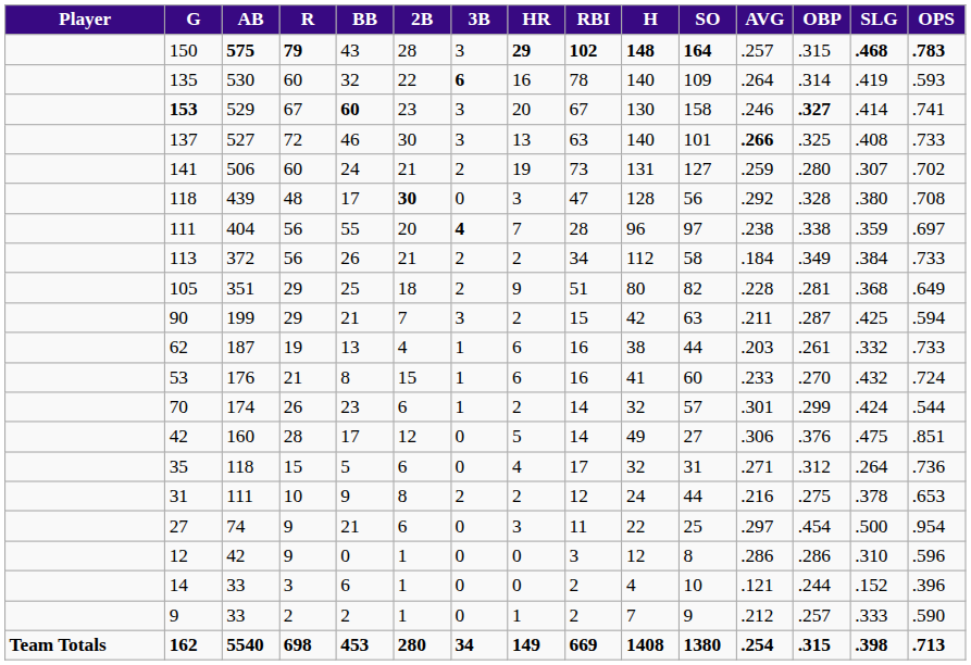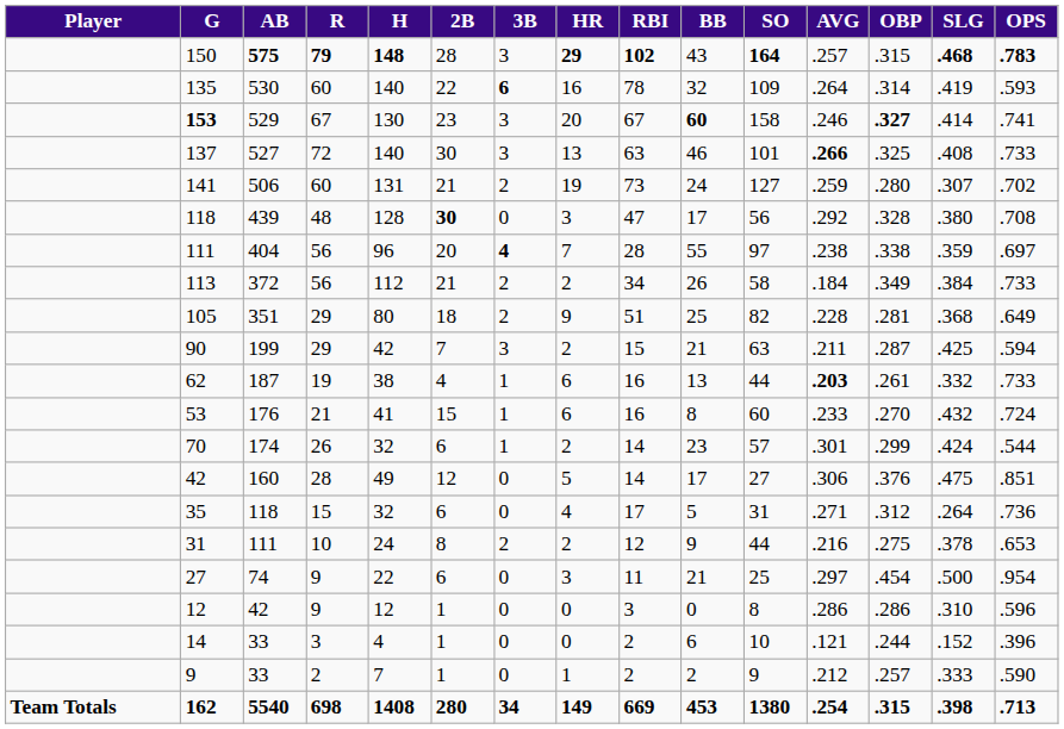 <table class="wikitable sortable">
 <tr>
 <th style="background:#380982; color:#FFF; width:14%;">Player</th>
 <th style="background:#380982; color:#FFF; width:5%;">G</th>
 <th style="background:#380982; color:#FFF; width:5%;">AB</th>
 <th style="background:#380982; color:#FFF; width:5%;">R</th>
-<th style="background:#380982; color:#FFF; width:5%;">BB</th>
+<th style="background:#380982; color:#FFF; width:5%;">H</th>
 <th style="background:#380982; color:#FFF; width:5%;">2B</th>
 <th style="background:#380982; color:#FFF; width:5%;">3B</th>
 <th style="background:#380982; color:#FFF; width:5%;">HR</th>
 <th style="background:#380982; color:#FFF; width:5%;">RBI</th>
-<th style="background:#380982; color:#FFF; width:5%;">H</th>
+<th style="background:#380982; color:#FFF; width:5%;">BB</th>
 <th style="background:#380982; color:#FFF; width:5%;">SO</th>
 <th style="background:#380982; color:#FFF; width:5%;">AVG</th>
 <th style="background:#380982; color:#FFF; width:5%;">OBP</th>
 <th style="background:#380982; color:#FFF; width:5%;">SLG</th>
 <th style="background:#380982; color:#FFF; width:5%;">OPS</th>
 </tr>
 <tr>
 <td></td>
 <td>150</td>
 <td><strong>575</strong></td>
 <td><strong>79</strong></td>
-<td>43</td>
+<td><strong>148</strong></td>
 <td>28</td>
 <td>3</td>
 <td><strong>29</strong></td>
 <td><strong>102</strong></td>
-<td><strong>148</strong></td>
+<td>43</td>
 <td><strong>164</strong></td>
 <td>.257</td>
 <td>.315</td>
 <td><strong>.468</strong></td>
 <td><strong>.783</strong></td>
 </tr>
 <tr>
 <td></td>
 <td>135</td>
 <td>530</td>
 <td>60</td>
-<td>32</td>
+<td>140</td>
 <td>22</td>
 <td><strong>6</strong></td>
 <td>16</td>
 <td>78</td>
-<td>140</td>
+<td>32</td>
 <td>109</td>
 <td>.264</td>
 <td>.314</td>
 <td>.419</td>
 <td>.593</td>
 </tr>
 <tr>
 <td></td>
 <td><strong>153</strong></td>
 <td>529</td>
 <td>67</td>
-<td><strong>60</strong></td>
+<td>130</td>
 <td>23</td>
 <td>3</td>
 <td>20</td>
 <td>67</td>
-<td>130</td>
+<td><strong>60</strong></td>
 <td>158</td>
 <td>.246</td>
 <td><strong>.327</strong></td>
 <td>.414</td>
 <td>.741</td>
 </tr>
 <tr>
 <td></td>
 <td>137</td>
 <td>527</td>
 <td>72</td>
-<td>46</td>
+<td>140</td>
 <td>30</td>
 <td>3</td>
 <td>13</td>
 <td>63</td>
-<td>140</td>
+<td>46</td>
 <td>101</td>
 <td><strong>.266</strong></td>
 <td>.325</td>
 <td>.408</td>
 <td>.733</td>
 </tr>
 <tr>
 <td></td>
 <td>141</td>
 <td>506</td>
 <td>60</td>
-<td>24</td>
+<td>131</td>
 <td>21</td>
 <td>2</td>
 <td>19</td>
 <td>73</td>
-<td>131</td>
+<td>24</td>
 <td>127</td>
 <td>.259</td>
 <td>.280</td>
 <td>.307</td>
 <td>.702</td>
 </tr>
 <tr>
 <td></td>
 <td>118</td>
 <td>439</td>
 <td>48</td>
-<td>17</td>
+<td>128</td>
 <td><strong>30</strong></td>
 <td>0</td>
 <td>3</td>
 <td>47</td>
-<td>128</td>
+<td>17</td>
 <td>56</td>
 <td>.292</td>
 <td>.328</td>
 <td>.380</td>
 <td>.708</td>
 </tr>
 <tr>
 <td></td>
 <td>111</td>
 <td>404</td>
 <td>56</td>
-<td>55</td>
+<td>96</td>
 <td>20</td>
 <td><strong>4</strong></td>
 <td>7</td>
 <td>28</td>
-<td>96</td>
+<td>55</td>
 <td>97</td>
 <td>.238</td>
 <td>.338</td>
 <td>.359</td>
 <td>.697</td>
 </tr>
 <tr>
 <td></td>
 <td>113</td>
 <td>372</td>
 <td>56</td>
-<td>26</td>
+<td>112</td>
 <td>21</td>
 <td>2</td>
 <td>2</td>
 <td>34</td>
-<td>112</td>
+<td>26</td>
 <td>58</td>
 <td>.184</td>
 <td>.349</td>
 <td>.384</td>
 <td>.733</td>
 </tr>
 <tr>
 <td></td>
 <td>105</td>
 <td>351</td>
 <td>29</td>
-<td>25</td>
+<td>80</td>
 <td>18</td>
 <td>2</td>
 <td>9</td>
 <td>51</td>
-<td>80</td>
+<td>25</td>
 <td>82</td>
 <td>.228</td>
 <td>.281</td>
 <td>.368</td>
 <td>.649</td>
 </tr>
 <tr>
 <td></td>
 <td>90</td>
 <td>199</td>
 <td>29</td>
-<td>21</td>
+<td>42</td>
 <td>7</td>
 <td>3</td>
 <td>2</td>
 <td>15</td>
-<td>42</td>
+<td>21</td>
 <td>63</td>
 <td>.211</td>
 <td>.287</td>
 <td>.425</td>
 <td>.594</td>
 </tr>
 <tr>
 <td></td>
 <td>62</td>
 <td>187</td>
 <td>19</td>
-<td>13</td>
+<td>38</td>
 <td>4</td>
 <td>1</td>
 <td>6</td>
 <td>16</td>
-<td>38</td>
+<td>13</td>
 <td>44</td>
-<td>.203</td>
+<td><strong>.203</strong></td>
 <td>.261</td>
 <td>.332</td>
 <td>.733</td>
 </tr>
 <tr>
 <td></td>
 <td>53</td>
 <td>176</td>
 <td>21</td>
-<td>8</td>
+<td>41</td>
 <td>15</td>
 <td>1</td>
 <td>6</td>
 <td>16</td>
-<td>41</td>
+<td>8</td>
 <td>60</td>
 <td>.233</td>
 <td>.270</td>
 <td>.432</td>
 <td>.724</td>
 </tr>
 <tr>
 <td></td>
 <td>70</td>
 <td>174</td>
 <td>26</td>
-<td>23</td>
+<td>32</td>
 <td>6</td>
 <td>1</td>
 <td>2</td>
 <td>14</td>
-<td>32</td>
+<td>23</td>
 <td>57</td>
 <td>.301</td>
 <td>.299</td>
 <td>.424</td>
 <td>.544</td>
 </tr>
 <tr>
 <td></td>
 <td>42</td>
 <td>160</td>
 <td>28</td>
-<td>17</td>
+<td>49</td>
 <td>12</td>
 <td>0</td>
 <td>5</td>
 <td>14</td>
-<td>49</td>
+<td>17</td>
 <td>27</td>
 <td>.306</td>
 <td>.376</td>
 <td>.475</td>
 <td>.851</td>
 </tr>
 <tr>
 <td></td>
 <td>35</td>
 <td>118</td>
 <td>15</td>
-<td>5</td>
+<td>32</td>
 <td>6</td>
 <td>0</td>
 <td>4</td>
 <td>17</td>
-<td>32</td>
+<td>5</td>
 <td>31</td>
 <td>.271</td>
 <td>.312</td>
 <td>.264</td>
 <td>.736</td>
 </tr>
 <tr>
 <td></td>
 <td>31</td>
 <td>111</td>
 <td>10</td>
-<td>9</td>
+<td>24</td>
 <td>8</td>
 <td>2</td>
 <td>2</td>
 <td>12</td>
-<td>24</td>
+<td>9</td>
 <td>44</td>
 <td>.216</td>
 <td>.275</td>
 <td>.378</td>
 <td>.653</td>
 </tr>
 <tr>
 <td></td>
 <td>27</td>
 <td>74</td>
 <td>9</td>
-<td>21</td>
+<td>22</td>
 <td>6</td>
 <td>0</td>
 <td>3</td>
 <td>11</td>
-<td>22</td>
+<td>21</td>
 <td>25</td>
 <td>.297</td>
 <td>.454</td>
 <td>.500</td>
 <td>.954</td>
 </tr>
 <tr>
 <td></td>
 <td>12</td>
 <td>42</td>
 <td>9</td>
-<td>0</td>
+<td>12</td>
 <td>1</td>
 <td>0</td>
 <td>0</td>
 <td>3</td>
-<td>12</td>
+<td>0</td>
 <td>8</td>
 <td>.286</td>
 <td>.286</td>
 <td>.310</td>
 <td>.596</td>
 </tr>
 <tr>
 <td></td>
 <td>14</td>
 <td>33</td>
 <td>3</td>
-<td>6</td>
+<td>4</td>
 <td>1</td>
 <td>0</td>
 <td>0</td>
 <td>2</td>
-<td>4</td>
+<td>6</td>
 <td>10</td>
 <td>.121</td>
 <td>.244</td>
 <td>.152</td>
 <td>.396</td>
 </tr>
 <tr>
 <td></td>
 <td>9</td>
 <td>33</td>
 <td>2</td>
-<td>2</td>
+<td>7</td>
 <td>1</td>
 <td>0</td>
 <td>1</td>
 <td>2</td>
-<td>7</td>
+<td>2</td>
 <td>9</td>
 <td>.212</td>
 <td>.257</td>
 <td>.333</td>
 <td>.590</td>
 </tr>
 <tr>
 <td><strong>Team Totals</strong></td>
 <td><strong>162</strong></td>
 <td><strong>5540</strong></td>
 <td><strong>698</strong></td>
-<td><strong>453</strong></td>
+<td><strong>1408</strong></td>
 <td><strong>280</strong></td>
 <td><strong>34</strong></td>
 <td><strong>149</strong></td>
 <td><strong>669</strong></td>
-<td><strong>1408</strong></td>
+<td><strong>453</strong></td>
 <td><strong>1380</strong></td>
 <td><strong>.254</strong></td>
 <td><strong>.315</strong></td>
 <td><strong>.398</strong></td>
 <td><strong>.713</strong></td>
 </tr>
 </table>
